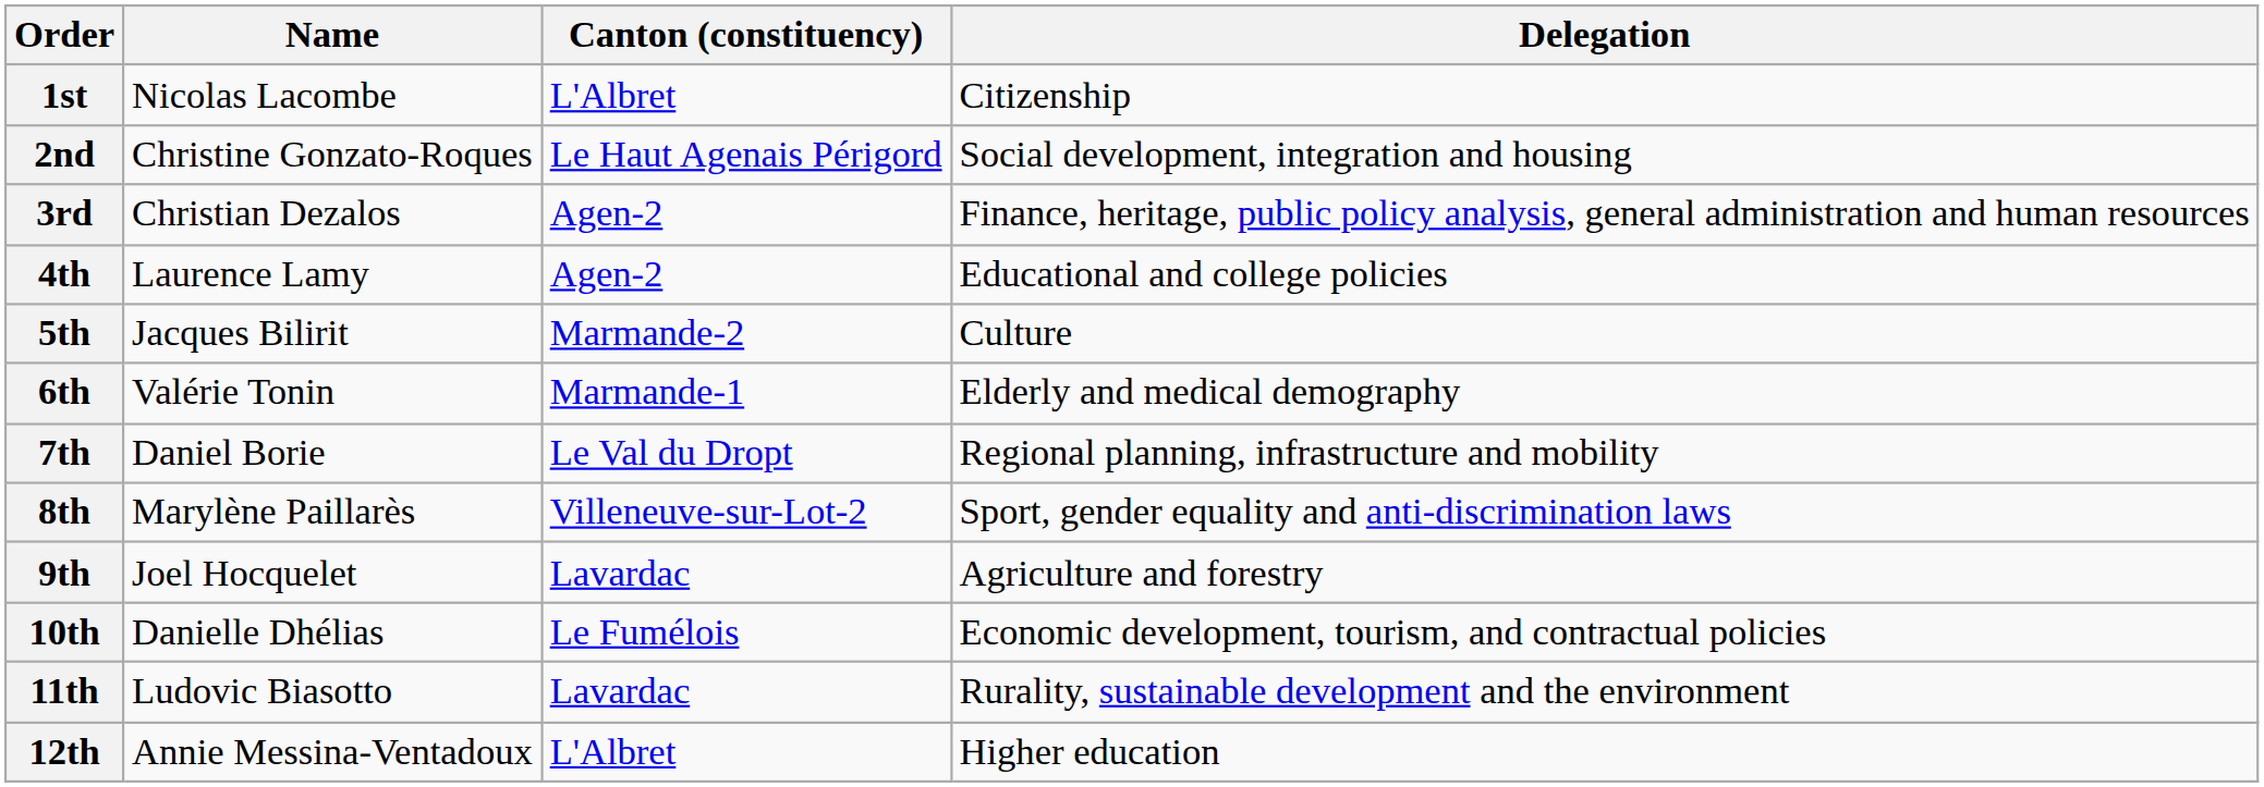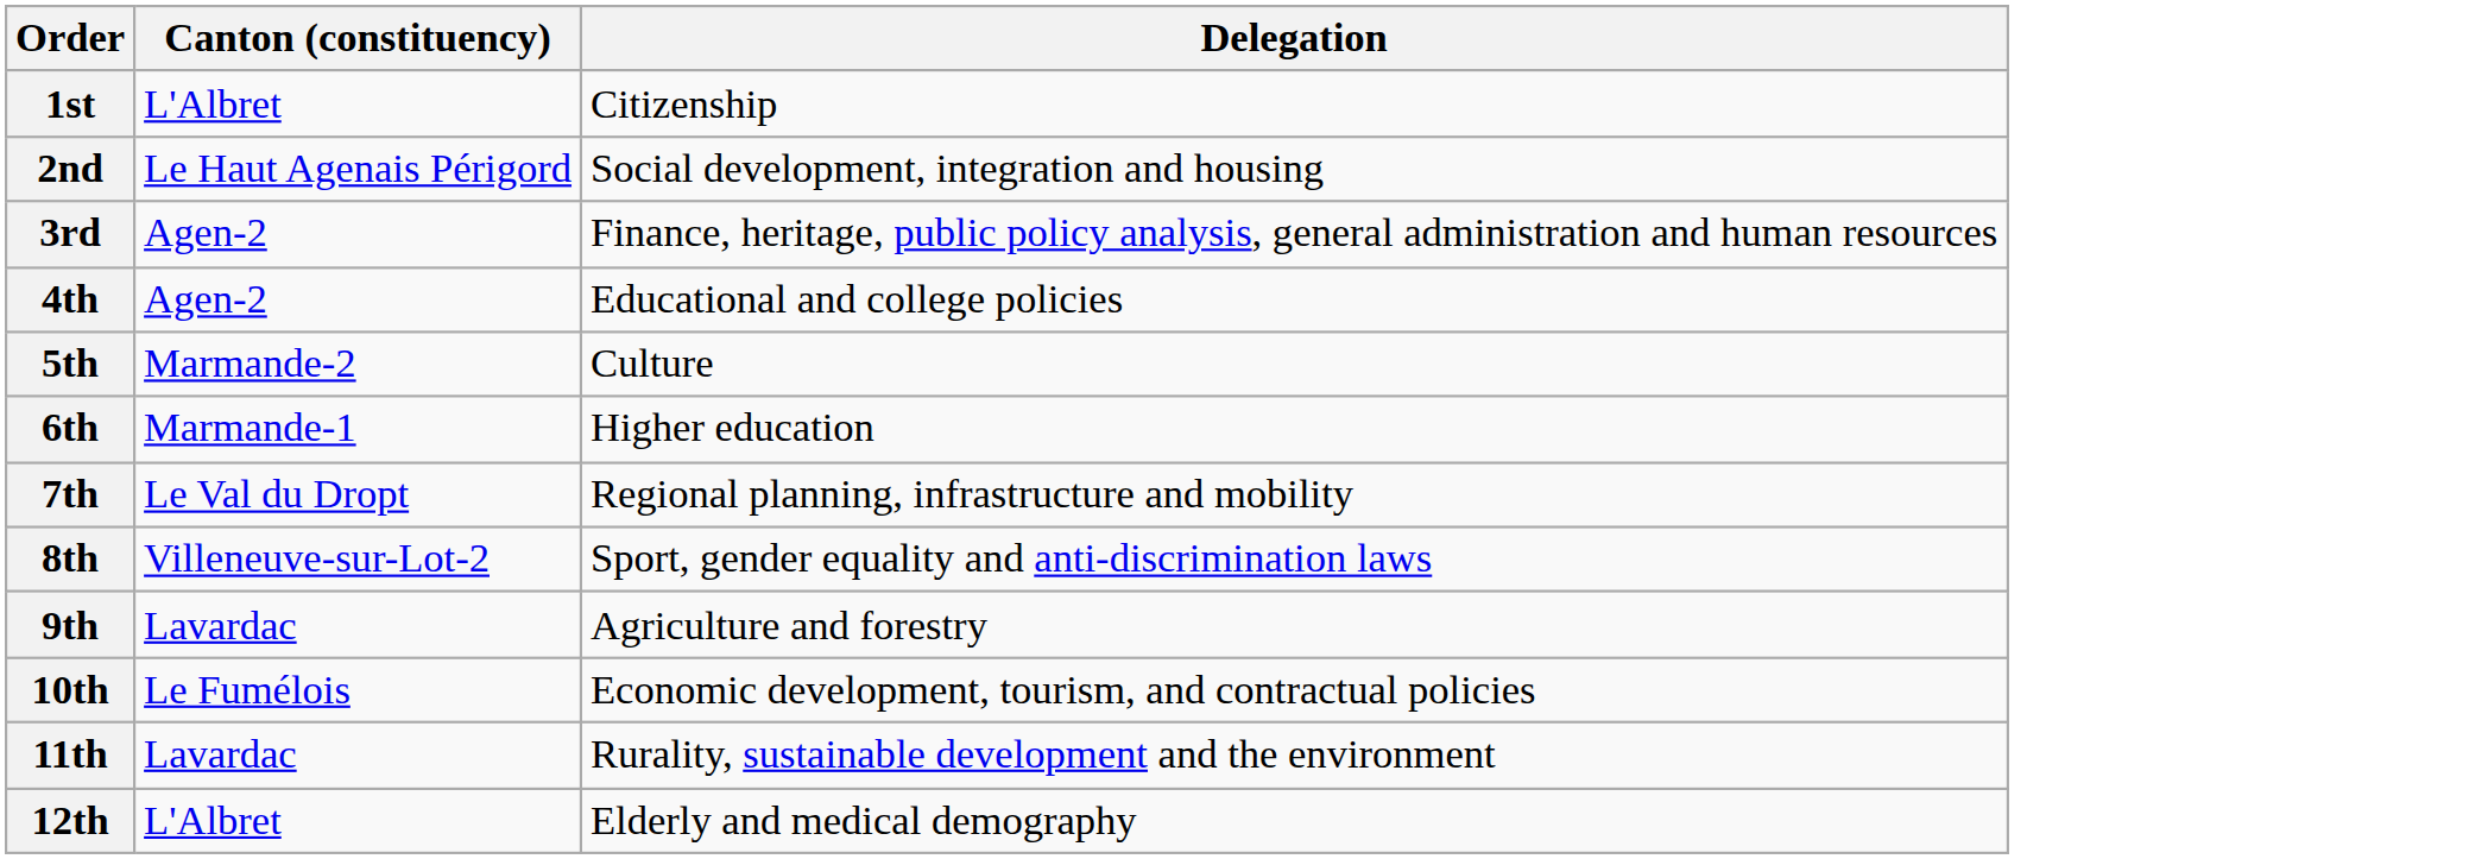 <table class="wikitable sortable">
 <tr>
 <th>Order</th>
-<th>Name</th>
 <th>Canton (constituency)</th>
 <th>Delegation</th>
 </tr>
 <tr>
 <th>1st</th>
-<td>Nicolas Lacombe</td>
 <td><a href='#'>L'Albret</a></td>
 <td>Citizenship</td>
 </tr>
 <tr>
 <th>2nd</th>
-<td>Christine Gonzato-Roques</td>
 <td><a href='#'>Le Haut Agenais Périgord</a></td>
 <td>Social development, integration and housing</td>
 </tr>
 <tr>
 <th>3rd</th>
-<td>Christian Dezalos</td>
 <td><a href='#'>Agen-2</a></td>
 <td>Finance, heritage, <a href='#'>public policy analysis</a>, general administration and human resources</td>
 </tr>
 <tr>
 <th>4th</th>
-<td>Laurence Lamy</td>
 <td><a href='#'>Agen-2</a></td>
 <td>Educational and college policies</td>
 </tr>
 <tr>
 <th><abbr>5th</abbr></th>
-<td>Jacques Bilirit</td>
 <td><a href='#'>Marmande-2</a></td>
 <td>Culture</td>
 </tr>
 <tr>
 <th><abbr>6th</abbr></th>
-<td>Valérie Tonin</td>
 <td><a href='#'>Marmande-1</a></td>
-<td>Elderly and medical demography</td>
+<td>Higher education</td>
 </tr>
 <tr>
 <th><abbr>7th</abbr></th>
-<td>Daniel Borie</td>
 <td><a href='#'>Le Val du Dropt</a></td>
 <td>Regional planning, infrastructure and mobility</td>
 </tr>
 <tr>
 <th><abbr>8th</abbr></th>
-<td>Marylène Paillarès</td>
 <td><a href='#'>Villeneuve-sur-Lot-2</a></td>
 <td>Sport, gender equality and <a href='#'>anti-discrimination laws</a></td>
 </tr>
 <tr>
 <th><abbr>9th</abbr></th>
-<td>Joel Hocquelet</td>
 <td><a href='#'>Lavardac</a></td>
 <td>Agriculture and forestry</td>
 </tr>
 <tr>
 <th><abbr>10th</abbr></th>
-<td>Danielle Dhélias</td>
 <td><a href='#'>Le Fumélois</a></td>
 <td>Economic development, tourism, and contractual policies</td>
 </tr>
 <tr>
 <th><abbr>11th</abbr></th>
-<td>Ludovic Biasotto</td>
 <td><a href='#'>Lavardac</a></td>
 <td>Rurality, <a href='#'>sustainable development</a> and the environment</td>
 </tr>
 <tr>
 <th><abbr>12th</abbr></th>
-<td>Annie Messina-Ventadoux</td>
 <td><a href='#'>L'Albret</a></td>
-<td>Higher education</td>
+<td>Elderly and medical demography</td>
 </tr>
 </table>
